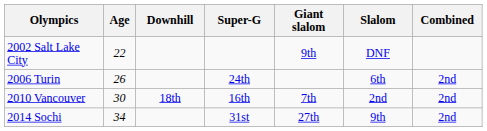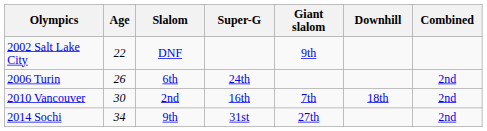 <table class="wikitable" style="text-align: center">
 <tr>
 <th width="125">Olympics</th>
 <th width="35">Age</th>
-<th width="85">Downhill</th>
+<th width="85">Slalom</th>
 <th width="85">Super-G</th>
 <th width="85">Giant slalom</th>
-<th width="85">Slalom</th>
+<th width="85">Downhill</th>
 <th width="85">Combined</th>
 </tr>
 <tr>
 <td align=left><a href='#'>2002 Salt Lake City</a></td>
 <td><em>22</em></td>
-<td></td>
+<td><a href='#'>DNF</a></td>
 <td></td>
 <td><a href='#'>9th</a></td>
-<td><a href='#'>DNF</a></td>
+<td></td>
 <td></td>
 </tr>
 <tr>
 <td align=left><a href='#'>2006 Turin</a></td>
 <td><em>26</em></td>
-<td></td>
+<td><a href='#'>6th</a></td>
 <td><a href='#'>24th</a></td>
 <td></td>
-<td><a href='#'>6th</a></td>
+<td></td>
 <td> <a href='#'>2nd</a></td>
 </tr>
 <tr>
 <td align=left><a href='#'>2010 Vancouver</a></td>
 <td><em>30</em></td>
-<td><a href='#'>18th</a></td>
+<td> <a href='#'>2nd</a></td>
 <td><a href='#'>16th</a></td>
 <td><a href='#'>7th</a></td>
-<td> <a href='#'>2nd</a></td>
+<td><a href='#'>18th</a></td>
 <td> <a href='#'>2nd</a></td>
 </tr>
 <tr>
 <td align=left><a href='#'>2014 Sochi</a></td>
 <td><em>34</em></td>
-<td></td>
+<td><a href='#'>9th</a></td>
 <td><a href='#'>31st</a></td>
 <td><a href='#'>27th</a></td>
-<td><a href='#'>9th</a></td>
+<td></td>
 <td> <a href='#'>2nd</a></td>
 </tr>
 </table>
